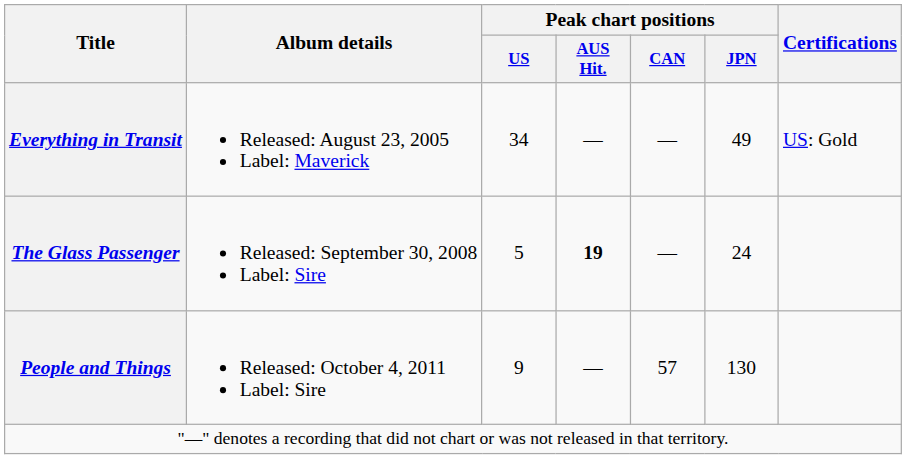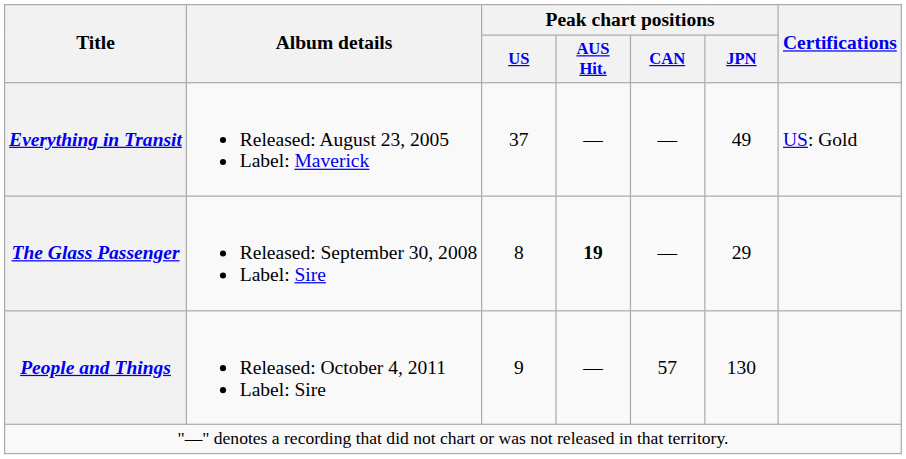 <table class="wikitable plainrowheaders">
 <tr>
 <th scope="col" rowspan="2">Title</th>
 <th scope="col" rowspan="2">Album details</th>
 <th scope="col" colspan="4">Peak chart positions</th>
 <th scope="col" rowspan="2"><a href='#'>Certifications</a></th>
 </tr>
 <tr>
 <th scope="col" style="width:4em;font-size:85%"><a href='#'>US</a><br></th>
 <th scope="col" style="width:4em;font-size:85%"><a href='#'>AUS<br>Hit.</a><br></th>
 <th scope="col" style="width:4em;font-size:85%"><a href='#'>CAN</a><br></th>
 <th scope="col" style="width:4em;font-size:85%"><a href='#'>JPN</a><br></th>
 </tr>
 <tr>
 <th scope="row"><em><a href='#'>Everything in Transit</a></em></th>
 <td><br><ul><li>Released: August 23, 2005</li><li>Label: <a href='#'>Maverick</a></li></ul></td>
-<td style="text-align:center;">34</td>
+<td style="text-align:center;">37</td>
 <td style="text-align:center;">—</td>
 <td style="text-align:center;">—</td>
 <td style="text-align:center;">49</td>
 <td><a href='#'>US</a>: Gold</td>
 </tr>
 <tr>
 <th scope="row"><em><a href='#'>The Glass Passenger</a></em></th>
 <td><br><ul><li>Released: September 30, 2008</li><li>Label: <a href='#'>Sire</a></li></ul></td>
-<td style="text-align:center;">5</td>
+<td style="text-align:center;">8</td>
 <td style="text-align:center;"><strong>19</strong></td>
 <td style="text-align:center;">—</td>
-<td style="text-align:center;">24</td>
+<td style="text-align:center;">29</td>
 <td></td>
 </tr>
 <tr>
 <th scope="row"><em><a href='#'>People and Things</a></em></th>
 <td><br><ul><li>Released: October 4, 2011</li><li>Label: Sire</li></ul></td>
 <td style="text-align:center;">9</td>
 <td style="text-align:center;">—</td>
 <td style="text-align:center;">57</td>
 <td style="text-align:center;">130</td>
 <td></td>
 </tr>
 <tr>
 <td align="center" colspan="8" style="font-size:90%">"—" denotes a recording that did not chart or was not released in that territory.</td>
 </tr>
 </table>
